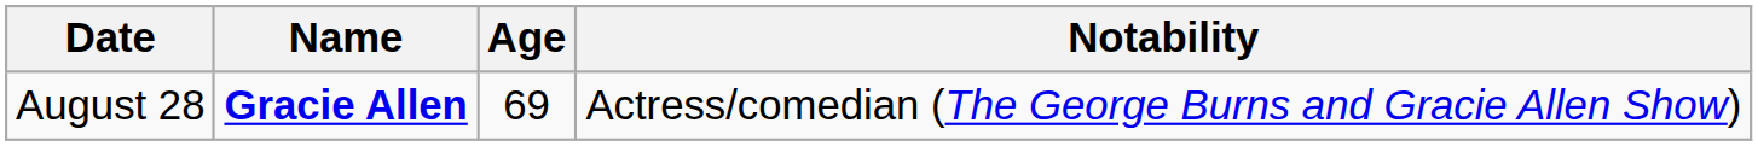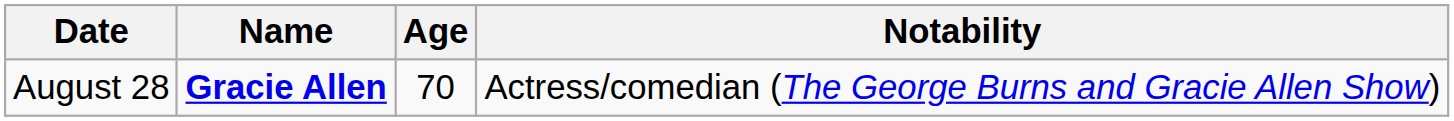 <table class="wikitable">
 <tr>
 <th>Date</th>
 <th>Name</th>
 <th>Age</th>
 <th>Notability</th>
 </tr>
 <tr>
 <td>August 28</td>
 <td><strong><a href='#'>Gracie Allen</a></strong></td>
-<td align="center">69</td>
+<td align="center">70</td>
 <td>Actress/comedian (<em><a href='#'>The George Burns and Gracie Allen Show</a></em>)</td>
 </tr>
 </table>
